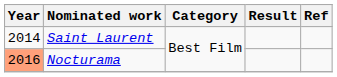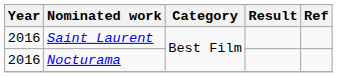 <table class="wikitable sortable">
 <tr>
 <th>Year</th>
 <th>Nominated work</th>
 <th>Category</th>
 <th>Result</th>
 <th>Ref</th>
 </tr>
 <tr>
-<td>2014</td>
+<td>2016</td>
 <td><em><a href='#'>Saint Laurent</a></em></td>
 <td rowspan=2>Best Film</td>
 <td></td>
 <td></td>
 </tr>
 <tr>
-<td style="background: lightsalmon;">2016</td>
+<td>2016</td>
 <td><em><a href='#'>Nocturama</a></em></td>
 <td></td>
 <td></td>
 </tr>
 <tr>
 </tr>
 </table>
